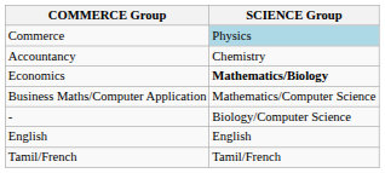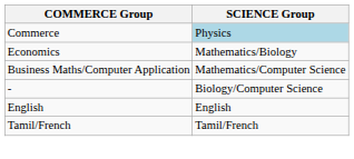 <table class="wikitable">
 <tr>
 <th>COMMERCE Group</th>
 <th>SCIENCE Group</th>
 </tr>
 <tr>
 <td>Commerce</td>
 <td style="background: lightblue;">Physics</td>
 </tr>
 <tr>
-<td>Accountancy</td>
-<td>Chemistry</td>
-</tr>
-<tr>
 <td>Economics</td>
-<td><strong>Mathematics/Biology</strong></td>
+<td>Mathematics/Biology</td>
 </tr>
 <tr>
 <td>Business Maths/Computer Application</td>
 <td>Mathematics/Computer  Science</td>
 </tr>
 <tr>
 <td>-</td>
 <td>Biology/Computer Science</td>
 </tr>
 <tr>
 <td>English</td>
 <td>English</td>
 </tr>
 <tr>
 <td>Tamil/French</td>
 <td>Tamil/French</td>
 </tr>
 </table>
